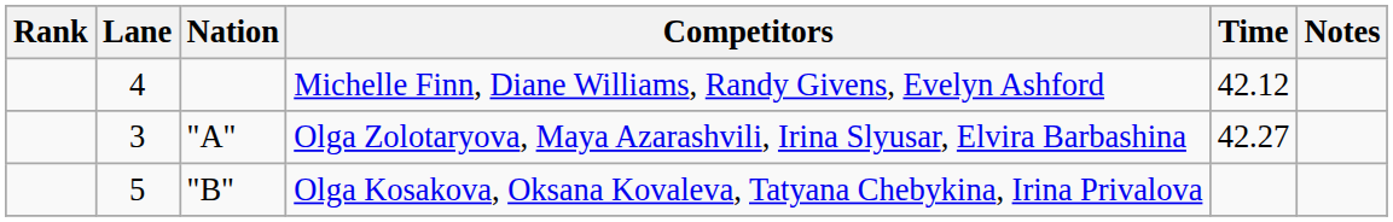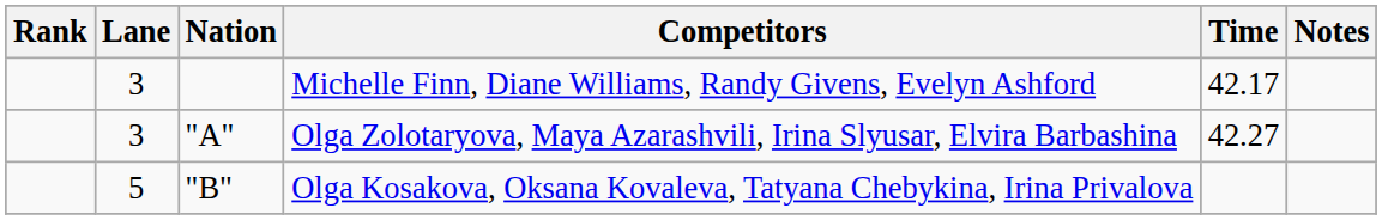 <table class="wikitable sortable" style="text-align:center; font-size:95%">
 <tr>
 <th>Rank</th>
 <th>Lane</th>
 <th>Nation</th>
 <th>Competitors</th>
 <th>Time</th>
 <th>Notes</th>
 </tr>
 <tr>
 <td></td>
-<td>4</td>
+<td>3</td>
 <td align=left></td>
 <td align=left><a href='#'>Michelle Finn</a>, <a href='#'>Diane Williams</a>, <a href='#'>Randy Givens</a>, <a href='#'>Evelyn Ashford</a></td>
-<td>42.12</td>
+<td>42.17</td>
 <td></td>
 </tr>
 <tr>
 <td></td>
 <td>3</td>
 <td align=left> "A"</td>
 <td align=left><a href='#'>Olga Zolotaryova</a>, <a href='#'>Maya Azarashvili</a>, <a href='#'>Irina Slyusar</a>, <a href='#'>Elvira Barbashina</a></td>
 <td>42.27</td>
 <td></td>
 </tr>
 <tr>
 <td></td>
 <td>5</td>
 <td align=left> "B"</td>
 <td align=left><a href='#'>Olga Kosakova</a>, <a href='#'>Oksana Kovaleva</a>, <a href='#'>Tatyana Chebykina</a>, <a href='#'>Irina Privalova</a></td>
 <td></td>
 <td></td>
 </tr>
 </table>
